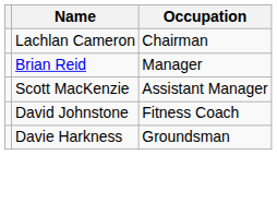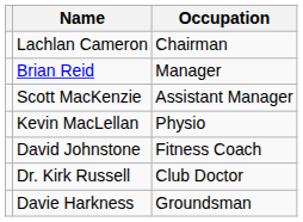 <table class="wikitable">
 <tr>
 <th></th>
 <th>Name</th>
 <th>Occupation</th>
 </tr>
 <tr>
 <td><div></div></td>
 <td><div>Lachlan Cameron</div></td>
 <td><div>Chairman</div></td>
 </tr>
 <tr>
 <td><div></div></td>
 <td><div><a href='#'>Brian Reid</a></div></td>
 <td><div>Manager</div></td>
 </tr>
 <tr>
 <td><div></div></td>
 <td><div>Scott MacKenzie</div></td>
 <td><div>Assistant Manager</div></td>
 </tr>
 <tr>
 <td><div></div></td>
+<td><div>Kevin MacLellan</div></td>
+<td><div>Physio</div></td>
+</tr>
+<tr>
+<td><div></div></td>
 <td><div>David Johnstone</div></td>
 <td><div>Fitness Coach</div></td>
+</tr>
+<tr>
+<td><div></div></td>
+<td><div>Dr. Kirk Russell</div></td>
+<td><div>Club Doctor</div></td>
 </tr>
 <tr>
 <td><div></div></td>
 <td><div>Davie Harkness</div></td>
 <td><div>Groundsman</div></td>
 </tr>
 </table>
